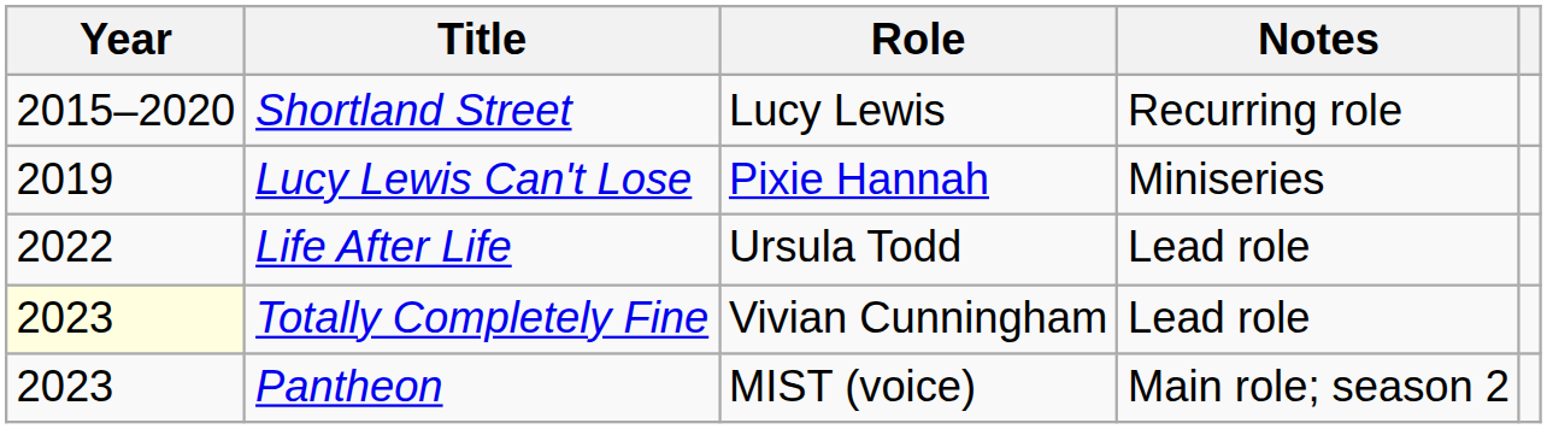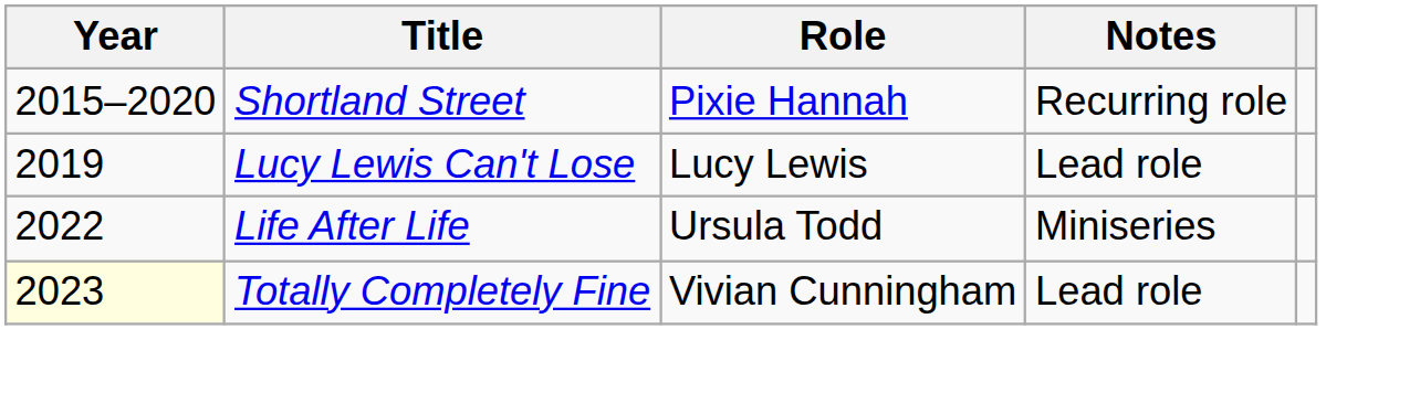 <table class="wikitable plainrowheaders sortable">
 <tr>
 <th>Year</th>
 <th>Title</th>
 <th>Role</th>
 <th class="unsortable">Notes</th>
 <th class="unsortable"></th>
 </tr>
 <tr>
 <td>2015–2020</td>
 <td><em><a href='#'>Shortland Street</a></em></td>
-<td>Lucy Lewis</td>
+<td><a href='#'>Pixie Hannah</a></td>
 <td>Recurring role</td>
 <td></td>
 </tr>
 <tr>
 <td>2019</td>
 <td><em><a href='#'>Lucy Lewis Can't Lose</a></em></td>
-<td><a href='#'>Pixie Hannah</a></td>
-<td>Miniseries</td>
+<td>Lucy Lewis</td>
+<td>Lead role</td>
 <td></td>
 </tr>
 <tr>
 <td>2022</td>
 <td><em><a href='#'>Life After Life</a></em></td>
 <td>Ursula Todd</td>
-<td>Lead role</td>
+<td>Miniseries</td>
 <td></td>
 </tr>
 <tr>
 <td style="background: lightyellow;">2023</td>
 <td><em><a href='#'>Totally Completely Fine</a></em></td>
 <td>Vivian Cunningham</td>
 <td>Lead role</td>
 <td></td>
 </tr>
-<tr>
-<td>2023</td>
-<td><em><a href='#'>Pantheon</a></em></td>
-<td>MIST (voice)</td>
-<td>Main role; season 2</td>
-<td></td>
-</tr>
 </table>
